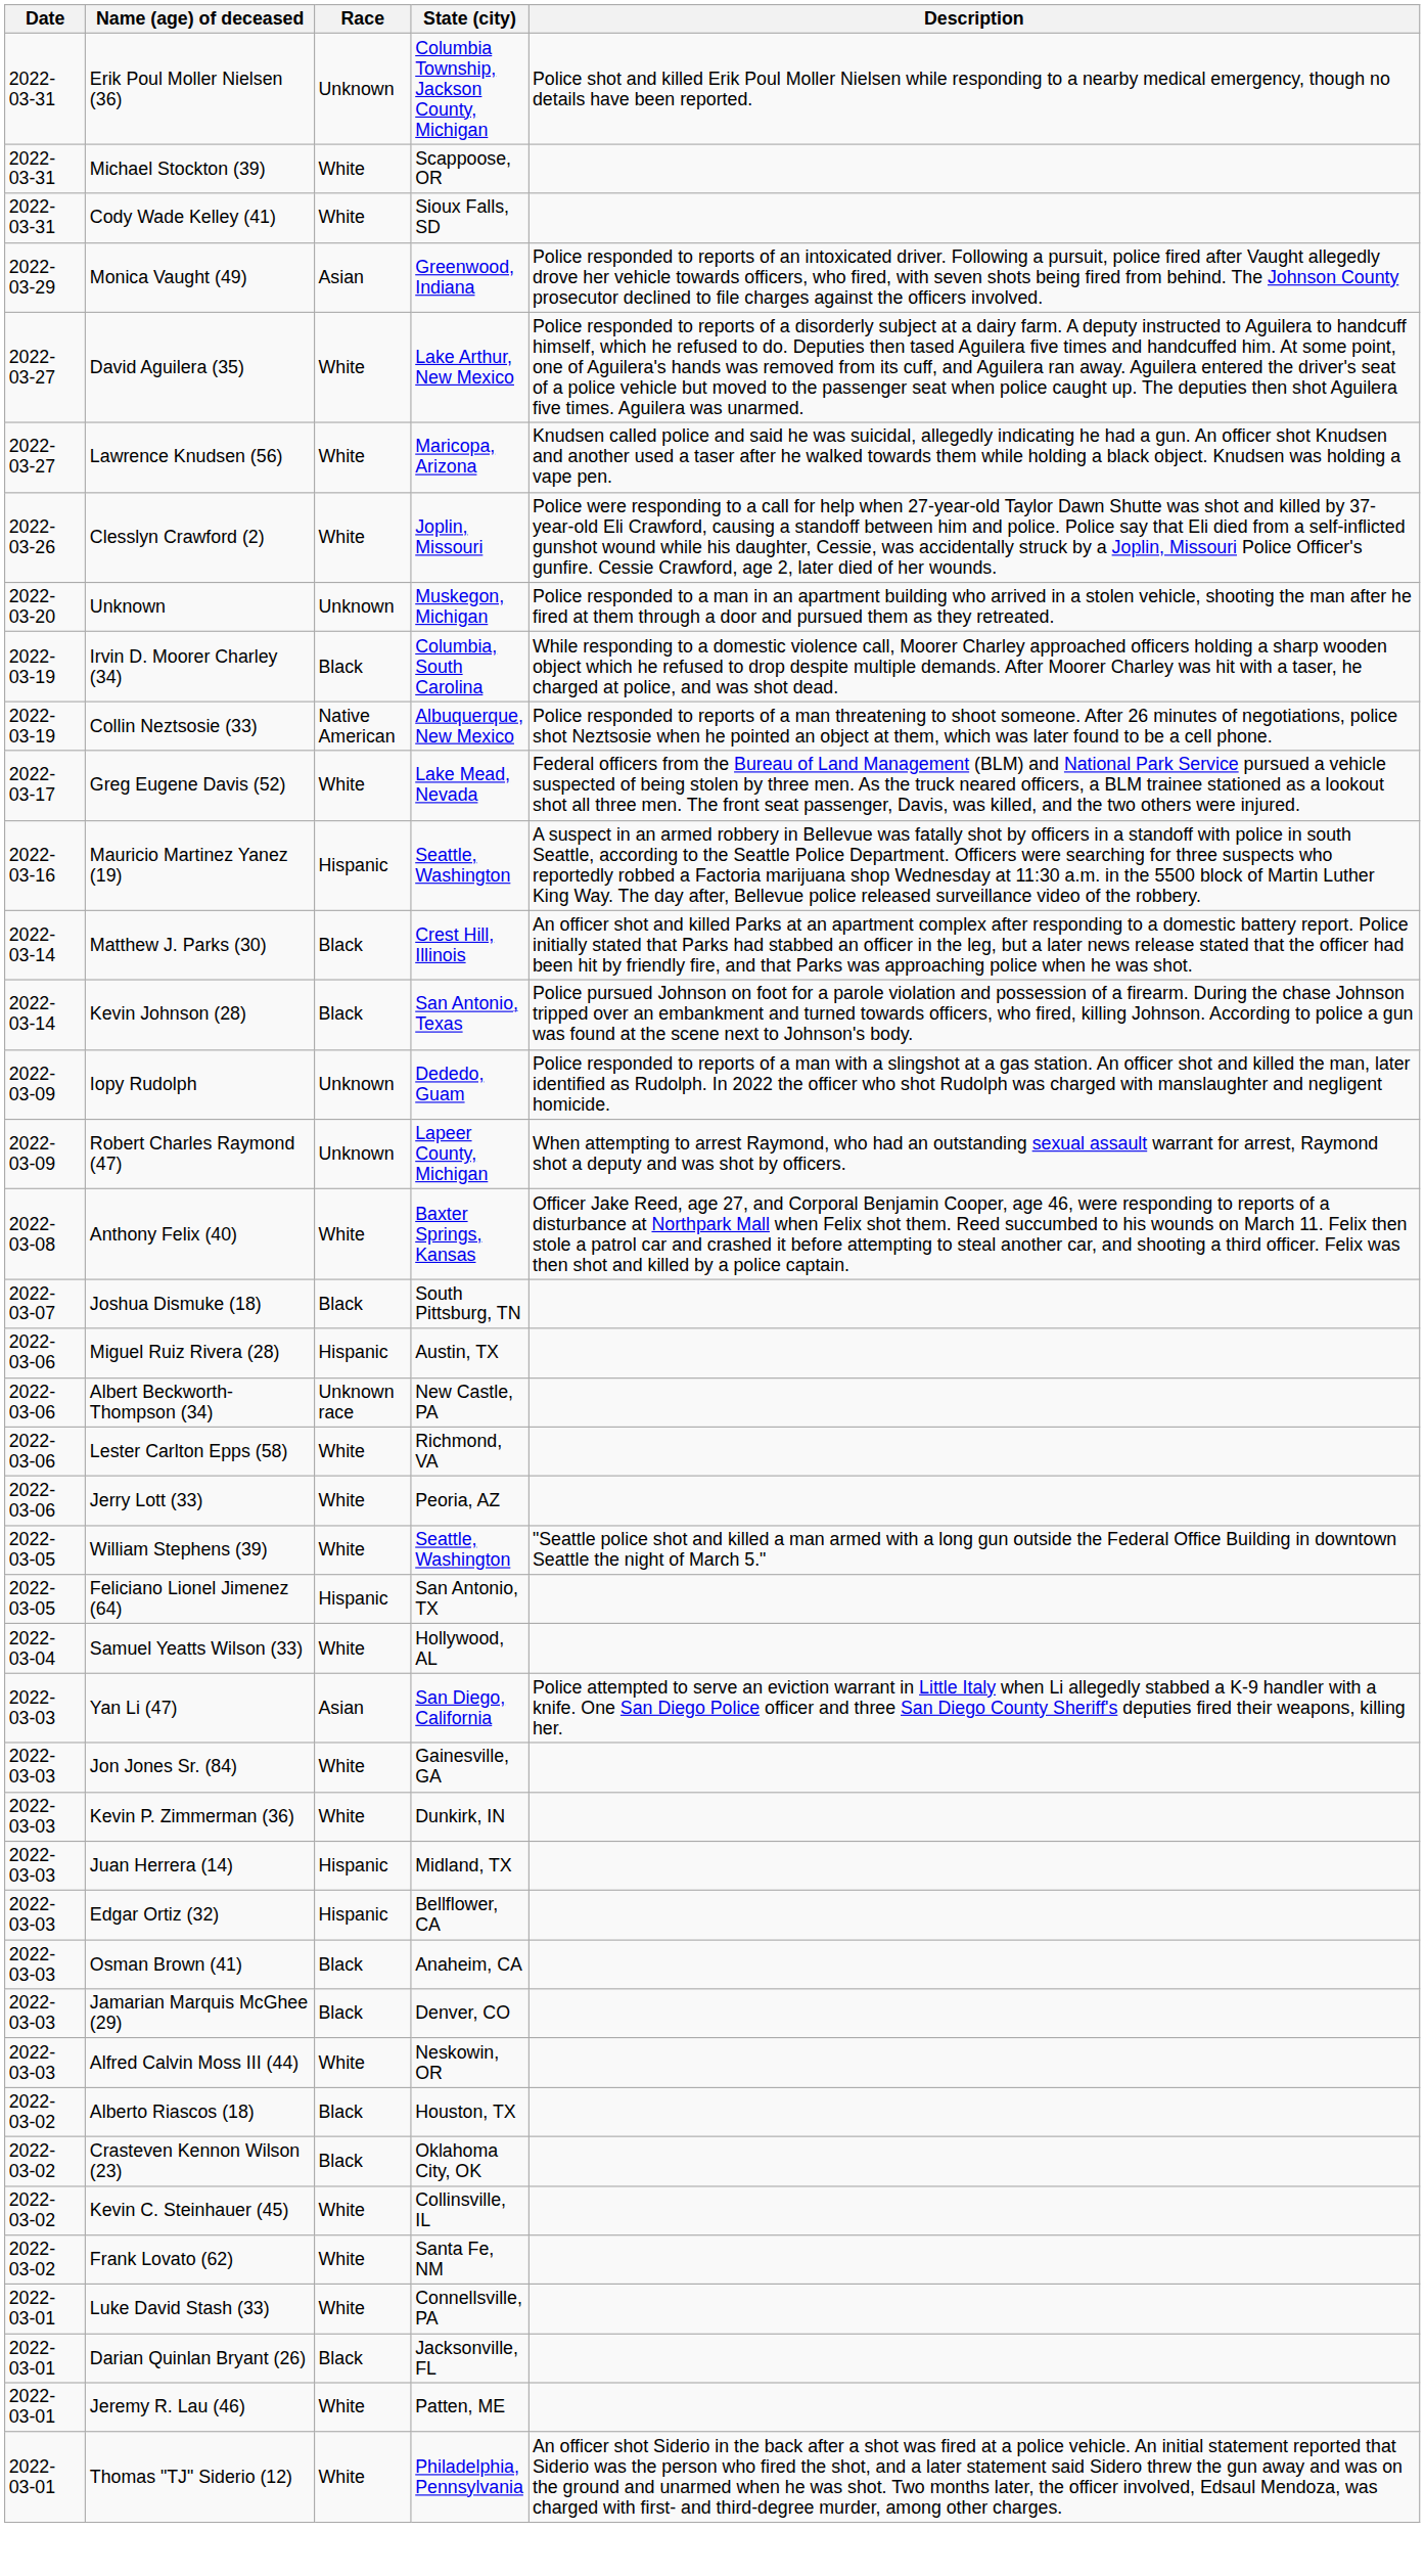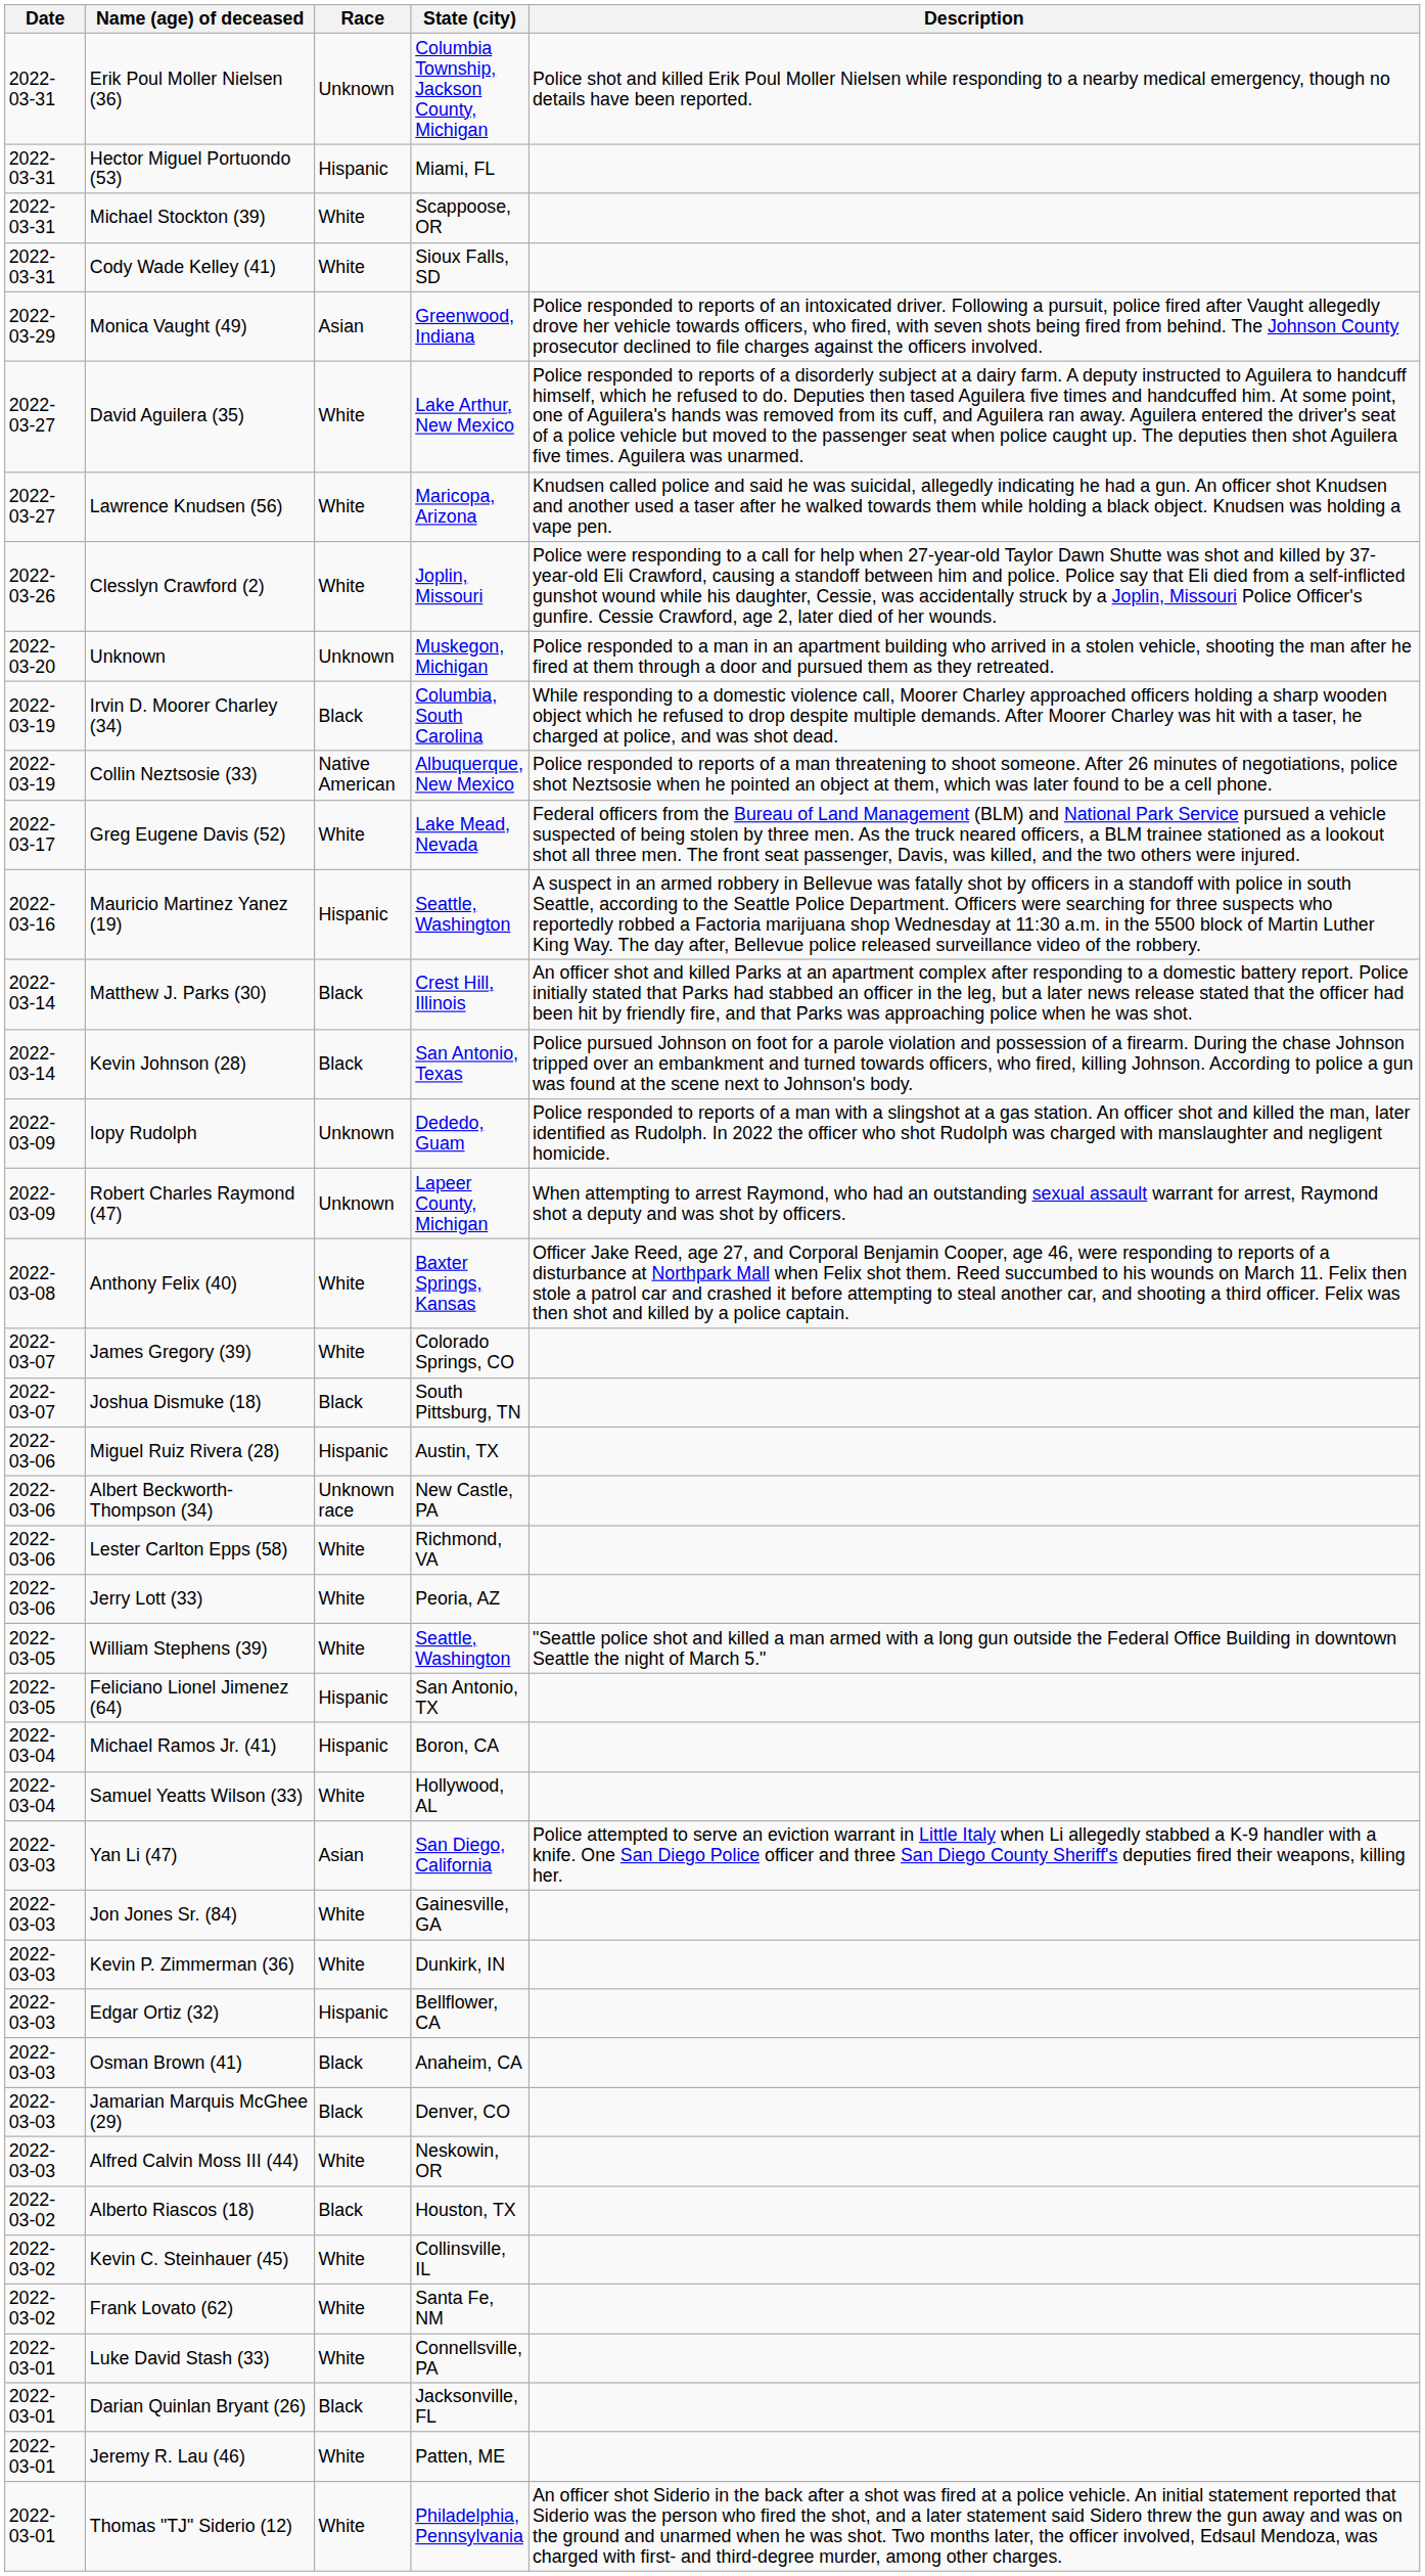 <table class="wikitable sortable" border="1" id="killed">
 <tr>
 <th scope="col" style="width: 4rem;">Date</th>
 <th nowrap>Name (age) of deceased</th>
 <th>Race</th>
 <th scope="col" style="width: 6rem;">State (city)</th>
 <th>Description</th>
 </tr>
 <tr>
 <td>2022-03-31</td>
 <td>Erik Poul Moller Nielsen (36)</td>
 <td>Unknown</td>
 <td><a href='#'>Columbia Township, Jackson County, Michigan</a></td>
 <td>Police shot and killed Erik Poul Moller Nielsen while responding to a nearby medical emergency, though no details have been reported.</td>
+</tr>
+<tr>
+<td>2022-03-31</td>
+<td>Hector Miguel Portuondo (53)</td>
+<td>Hispanic</td>
+<td>Miami, FL</td>
+<td></td>
 </tr>
 <tr>
 <td>2022-03-31</td>
 <td>Michael Stockton (39)</td>
 <td>White</td>
 <td>Scappoose, OR</td>
 <td></td>
 </tr>
 <tr>
 <td>2022-03-31</td>
 <td>Cody Wade Kelley (41)</td>
 <td>White</td>
 <td>Sioux Falls, SD</td>
 <td></td>
 </tr>
 <tr>
 <td>2022-03-29</td>
 <td>Monica Vaught (49)</td>
 <td>Asian</td>
 <td><a href='#'>Greenwood, Indiana</a></td>
 <td>Police responded to reports of an intoxicated driver. Following a pursuit, police fired after Vaught allegedly drove her vehicle towards officers, who fired, with seven shots being fired from behind. The <a href='#'>Johnson County</a> prosecutor declined to file charges against the officers involved.</td>
 </tr>
 <tr>
 <td>2022-03-27</td>
 <td>David Aguilera (35)</td>
 <td>White</td>
 <td><a href='#'>Lake Arthur, New Mexico</a></td>
 <td>Police responded to reports of a disorderly subject at a dairy farm.  A deputy instructed to Aguilera to handcuff himself, which he refused to do. Deputies then tased Aguilera five times and handcuffed him. At some point, one of Aguilera's hands was removed from its cuff, and Aguilera ran away. Aguilera entered the driver's seat of a police vehicle  but moved to the passenger seat when police caught up. The deputies then shot Aguilera five times. Aguilera was unarmed.</td>
 </tr>
 <tr>
 <td>2022-03-27</td>
 <td>Lawrence Knudsen (56)</td>
 <td>White</td>
 <td><a href='#'>Maricopa, Arizona</a></td>
 <td>Knudsen called police and said he was suicidal, allegedly indicating he had a gun. An officer shot Knudsen and another used a taser after he walked towards them while holding a black object. Knudsen was holding a vape pen.</td>
 </tr>
 <tr>
 <td>2022-03-26</td>
 <td>Clesslyn Crawford (2)</td>
 <td>White</td>
 <td><a href='#'>Joplin, Missouri</a></td>
 <td>Police were responding to a call for help when 27-year-old Taylor Dawn Shutte was shot and killed by 37-year-old Eli Crawford, causing a standoff between him and police. Police say that Eli died from a self-inflicted gunshot wound while his daughter, Cessie, was accidentally struck by a <a href='#'>Joplin, Missouri</a> Police Officer's gunfire. Cessie Crawford, age 2, later died of her wounds.</td>
 </tr>
 <tr>
 <td>2022-03-20</td>
 <td>Unknown</td>
 <td>Unknown</td>
 <td><a href='#'>Muskegon, Michigan</a></td>
 <td>Police responded to a man in an apartment building who arrived in a stolen vehicle, shooting the man after he fired at them through a door and pursued them as they retreated.</td>
 </tr>
 <tr>
 <td>2022-03-19</td>
 <td>Irvin D. Moorer Charley (34)</td>
 <td>Black</td>
 <td><a href='#'>Columbia, South Carolina</a></td>
 <td>While responding to a domestic violence call, Moorer Charley approached officers holding a sharp wooden object which he refused to drop despite multiple demands. After Moorer Charley was hit with a taser, he charged at police, and was shot dead.</td>
 </tr>
 <tr>
 <td>2022-03-19</td>
 <td>Collin Neztsosie (33)</td>
 <td>Native American</td>
 <td><a href='#'>Albuquerque, New Mexico</a></td>
 <td>Police responded to reports of a man threatening to shoot someone. After 26 minutes of negotiations, police shot Neztsosie when he pointed an object at them, which was later found to be a cell phone.</td>
 </tr>
 <tr>
 <td>2022-03-17</td>
 <td>Greg Eugene Davis (52)</td>
 <td>White</td>
 <td><a href='#'>Lake Mead, Nevada</a></td>
 <td>Federal officers from the <a href='#'>Bureau of Land Management</a> (BLM) and <a href='#'>National Park Service</a> pursued a vehicle suspected of being stolen by three men. As the truck neared officers, a BLM trainee stationed as a lookout shot all three men. The front seat passenger, Davis, was killed, and the two others were injured.</td>
 </tr>
 <tr>
 <td>2022-03-16</td>
 <td>Mauricio Martinez Yanez (19)</td>
 <td>Hispanic</td>
 <td><a href='#'>Seattle, Washington</a></td>
 <td>A suspect in an armed robbery in Bellevue was fatally shot by officers in a standoff with police in south Seattle, according to the Seattle Police Department. Officers were searching for three suspects who reportedly robbed a Factoria marijuana shop Wednesday at 11:30 a.m. in the 5500 block of Martin Luther King Way. The day after, Bellevue police released surveillance video of the robbery.</td>
 </tr>
 <tr>
 <td>2022-03-14</td>
 <td>Matthew J. Parks (30)</td>
 <td>Black</td>
 <td><a href='#'>Crest Hill, Illinois</a></td>
 <td>An officer shot and killed Parks at an apartment complex after responding to a domestic battery report. Police initially stated that Parks had stabbed an officer in the leg, but a later news release stated that the officer had been hit by friendly fire, and that Parks was approaching police when he was shot.</td>
 </tr>
 <tr>
 <td>2022-03-14</td>
 <td>Kevin Johnson (28)</td>
 <td>Black</td>
 <td><a href='#'>San Antonio, Texas</a></td>
 <td>Police pursued Johnson on foot for a parole violation and possession of a firearm. During the chase Johnson tripped over an embankment and turned towards officers, who fired, killing Johnson. According to police a gun was found at the scene next to Johnson's body.</td>
 </tr>
 <tr>
 <td>2022-03-09</td>
 <td>Iopy Rudolph</td>
 <td>Unknown</td>
 <td><a href='#'>Dededo, Guam</a></td>
 <td>Police responded to reports of a man with a slingshot at a gas station. An officer shot and killed the man, later identified as Rudolph. In 2022 the officer who shot Rudolph was charged with manslaughter and negligent homicide.</td>
 </tr>
 <tr>
 <td>2022-03-09</td>
 <td>Robert Charles Raymond (47)</td>
 <td>Unknown</td>
 <td><a href='#'>Lapeer County, Michigan</a></td>
 <td>When attempting to arrest Raymond, who had an outstanding <a href='#'>sexual assault</a> warrant for arrest, Raymond shot a deputy and was shot by officers.</td>
 </tr>
 <tr>
 <td>2022-03-08</td>
 <td>Anthony Felix (40)</td>
 <td>White</td>
 <td><a href='#'>Baxter Springs, Kansas</a></td>
 <td>Officer Jake Reed, age 27, and Corporal Benjamin Cooper, age 46, were responding to reports of a disturbance at <a href='#'>Northpark Mall</a> when Felix shot them. Reed succumbed to his wounds on March 11. Felix then stole a patrol car and crashed it before attempting to steal another car, and shooting a third officer. Felix was then shot and killed by a police captain.</td>
 </tr>
 <tr>
 <td>2022-03-07</td>
+<td>James Gregory (39)</td>
+<td>White</td>
+<td>Colorado Springs, CO</td>
+<td></td>
+</tr>
+<tr>
+<td>2022-03-07</td>
 <td>Joshua Dismuke (18)</td>
 <td>Black</td>
 <td>South Pittsburg, TN</td>
 <td></td>
 </tr>
 <tr>
 <td>2022-03-06</td>
 <td>Miguel Ruiz Rivera (28)</td>
 <td>Hispanic</td>
 <td>Austin, TX</td>
 <td></td>
 </tr>
 <tr>
 <td>2022-03-06</td>
 <td>Albert Beckworth-Thompson (34)</td>
 <td>Unknown race</td>
 <td>New Castle, PA</td>
 <td></td>
 </tr>
 <tr>
 <td>2022-03-06</td>
 <td>Lester Carlton Epps (58)</td>
 <td>White</td>
 <td>Richmond, VA</td>
 <td></td>
 </tr>
 <tr>
 <td>2022-03-06</td>
 <td>Jerry Lott (33)</td>
 <td>White</td>
 <td>Peoria, AZ</td>
 <td></td>
 </tr>
 <tr>
 <td>2022-03-05</td>
 <td>William Stephens (39)</td>
 <td>White</td>
 <td><a href='#'>Seattle, Washington</a></td>
 <td>"Seattle police shot and killed a man armed with a long gun outside the Federal Office Building in downtown Seattle the night of March 5."</td>
 </tr>
 <tr>
 <td>2022-03-05</td>
 <td>Feliciano Lionel Jimenez (64)</td>
 <td>Hispanic</td>
 <td>San Antonio, TX</td>
 <td></td>
 </tr>
 <tr>
 <td>2022-03-04</td>
+<td>Michael Ramos Jr. (41)</td>
+<td>Hispanic</td>
+<td>Boron, CA</td>
+<td></td>
+</tr>
+<tr>
+<td>2022-03-04</td>
 <td>Samuel Yeatts Wilson (33)</td>
 <td>White</td>
 <td>Hollywood, AL</td>
 <td></td>
 </tr>
 <tr>
 <td>2022-03-03</td>
 <td>Yan Li (47)</td>
 <td>Asian</td>
 <td><a href='#'>San Diego, California</a></td>
 <td>Police attempted to serve an eviction warrant in <a href='#'>Little Italy</a> when Li allegedly stabbed a K-9 handler with a knife. One <a href='#'>San Diego Police</a> officer and three <a href='#'>San Diego County Sheriff's</a> deputies fired their weapons, killing her.</td>
 </tr>
 <tr>
 <td>2022-03-03</td>
 <td>Jon Jones Sr. (84)</td>
 <td>White</td>
 <td>Gainesville, GA</td>
 <td></td>
 </tr>
 <tr>
 <td>2022-03-03</td>
 <td>Kevin P. Zimmerman (36)</td>
 <td>White</td>
 <td>Dunkirk, IN</td>
-<td></td>
-</tr>
-<tr>
-<td>2022-03-03</td>
-<td>Juan Herrera (14)</td>
-<td>Hispanic</td>
-<td>Midland, TX</td>
 <td></td>
 </tr>
 <tr>
 <td>2022-03-03</td>
 <td>Edgar Ortiz (32)</td>
 <td>Hispanic</td>
 <td>Bellflower, CA</td>
 <td></td>
 </tr>
 <tr>
 <td>2022-03-03</td>
 <td>Osman Brown (41)</td>
 <td>Black</td>
 <td>Anaheim, CA</td>
 <td></td>
 </tr>
 <tr>
 <td>2022-03-03</td>
 <td>Jamarian Marquis McGhee (29)</td>
 <td>Black</td>
 <td>Denver, CO</td>
 <td></td>
 </tr>
 <tr>
 <td>2022-03-03</td>
 <td>Alfred Calvin Moss III (44)</td>
 <td>White</td>
 <td>Neskowin, OR</td>
 <td></td>
 </tr>
 <tr>
 <td>2022-03-02</td>
 <td>Alberto Riascos (18)</td>
 <td>Black</td>
 <td>Houston, TX</td>
-<td></td>
-</tr>
-<tr>
-<td>2022-03-02</td>
-<td>Crasteven Kennon Wilson (23)</td>
-<td>Black</td>
-<td>Oklahoma City, OK</td>
 <td></td>
 </tr>
 <tr>
 <td>2022-03-02</td>
 <td>Kevin C. Steinhauer (45)</td>
 <td>White</td>
 <td>Collinsville, IL</td>
 <td></td>
 </tr>
 <tr>
 <td>2022-03-02</td>
 <td>Frank Lovato (62)</td>
 <td>White</td>
 <td>Santa Fe, NM</td>
 <td></td>
 </tr>
 <tr>
 <td>2022-03-01</td>
 <td>Luke David Stash (33)</td>
 <td>White</td>
 <td>Connellsville, PA</td>
 <td></td>
 </tr>
 <tr>
 <td>2022-03-01</td>
 <td>Darian Quinlan Bryant (26)</td>
 <td>Black</td>
 <td>Jacksonville, FL</td>
 <td></td>
 </tr>
 <tr>
 <td>2022-03-01</td>
 <td>Jeremy R. Lau (46)</td>
 <td>White</td>
 <td>Patten, ME</td>
 <td></td>
 </tr>
 <tr>
 <td>2022-03-01</td>
 <td>Thomas "TJ" Siderio (12)</td>
 <td>White</td>
 <td><a href='#'>Philadelphia, Pennsylvania</a></td>
 <td>An officer shot Siderio in the back after a shot was fired at a police vehicle. An initial statement reported that Siderio was the person who fired the shot, and a later statement said Sidero threw the gun away and was on the ground and unarmed when he was shot. Two months later, the officer involved, Edsaul Mendoza, was charged with first- and third-degree murder, among other charges.</td>
 </tr>
 </table>
